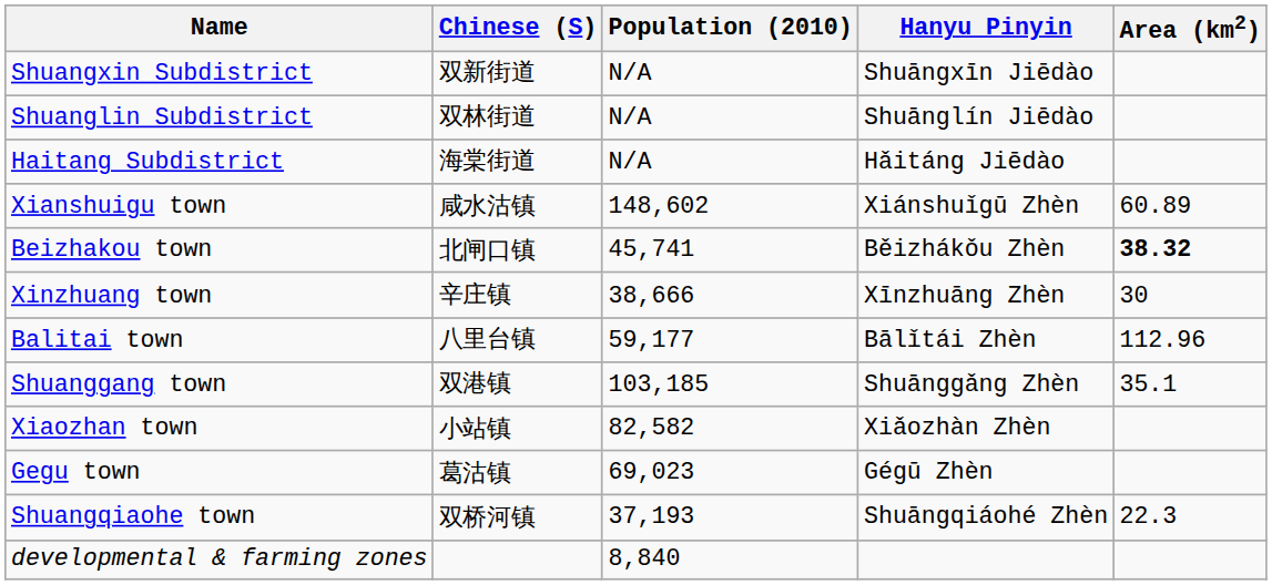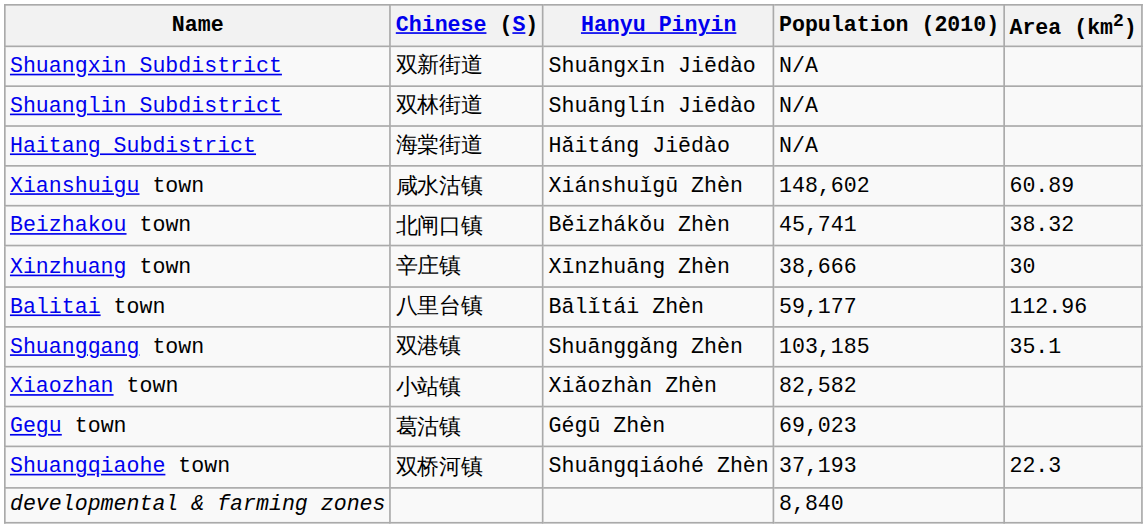 <table class="wikitable">
 <tr>
 <th>Name</th>
 <th><a href='#'>Chinese</a> (<a href='#'>S</a>)</th>
+<th><a href='#'>Hanyu Pinyin</a></th>
 <th>Population (2010)</th>
-<th><a href='#'>Hanyu Pinyin</a></th>
 <th>Area (km<sup>2</sup>)</th>
 </tr>
 <tr>
 <td><a href='#'>Shuangxin Subdistrict</a></td>
 <td>双新街道</td>
+<td>Shuāngxīn Jiēdào</td>
 <td>N/A</td>
-<td>Shuāngxīn Jiēdào</td>
 <td></td>
 </tr>
 <tr>
 <td><a href='#'>Shuanglin Subdistrict</a></td>
 <td>双林街道</td>
+<td>Shuānglín Jiēdào</td>
 <td>N/A</td>
-<td>Shuānglín Jiēdào</td>
 <td></td>
 </tr>
 <tr>
 <td><a href='#'>Haitang Subdistrict</a></td>
 <td>海棠街道</td>
+<td>Hǎitáng Jiēdào</td>
 <td>N/A</td>
-<td>Hǎitáng Jiēdào</td>
 <td></td>
 </tr>
 <tr>
 <td><a href='#'>Xianshuigu</a> town</td>
 <td>咸水沽镇</td>
+<td>Xiánshuǐgū Zhèn</td>
 <td>148,602</td>
-<td>Xiánshuǐgū Zhèn</td>
 <td>60.89</td>
 </tr>
 <tr>
 <td><a href='#'>Beizhakou</a> town</td>
 <td>北闸口镇</td>
+<td>Běizhákǒu Zhèn</td>
 <td>45,741</td>
-<td>Běizhákǒu Zhèn</td>
-<td><strong>38.32</strong></td>
+<td>38.32</td>
 </tr>
 <tr>
 <td><a href='#'>Xinzhuang</a> town</td>
 <td>辛庄镇</td>
+<td>Xīnzhuāng Zhèn</td>
 <td>38,666</td>
-<td>Xīnzhuāng Zhèn</td>
 <td>30</td>
 </tr>
 <tr>
 <td><a href='#'>Balitai</a> town</td>
 <td>八里台镇</td>
+<td>Bālǐtái Zhèn</td>
 <td>59,177</td>
-<td>Bālǐtái Zhèn</td>
 <td>112.96</td>
 </tr>
 <tr>
 <td><a href='#'>Shuanggang</a> town</td>
 <td>双港镇</td>
+<td>Shuānggǎng Zhèn</td>
 <td>103,185</td>
-<td>Shuānggǎng Zhèn</td>
 <td>35.1</td>
 </tr>
 <tr>
 <td><a href='#'>Xiaozhan</a> town</td>
 <td>小站镇</td>
+<td>Xiǎozhàn Zhèn</td>
 <td>82,582</td>
-<td>Xiǎozhàn Zhèn</td>
 <td></td>
 </tr>
 <tr>
 <td><a href='#'>Gegu</a> town </td>
 <td>葛沽镇</td>
+<td>Gégū Zhèn</td>
 <td>69,023</td>
-<td>Gégū Zhèn</td>
 <td></td>
 </tr>
 <tr>
 <td><a href='#'>Shuangqiaohe</a> town</td>
 <td>双桥河镇</td>
+<td>Shuāngqiáohé Zhèn</td>
 <td>37,193</td>
-<td>Shuāngqiáohé Zhèn</td>
 <td>22.3</td>
 </tr>
 <tr>
 <td><em>developmental & farming zones</em></td>
 <td></td>
+<td></td>
 <td>8,840</td>
-<td></td>
 <td></td>
 </tr>
 </table>
